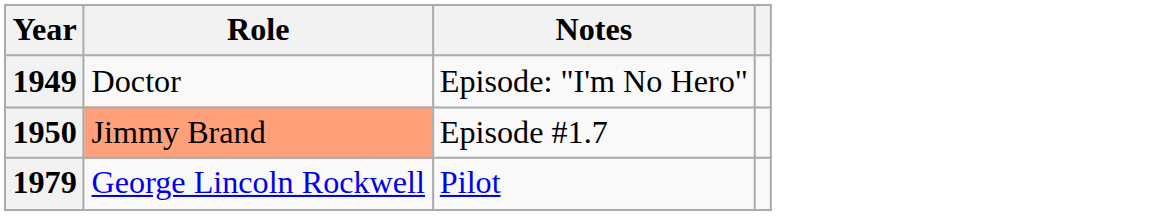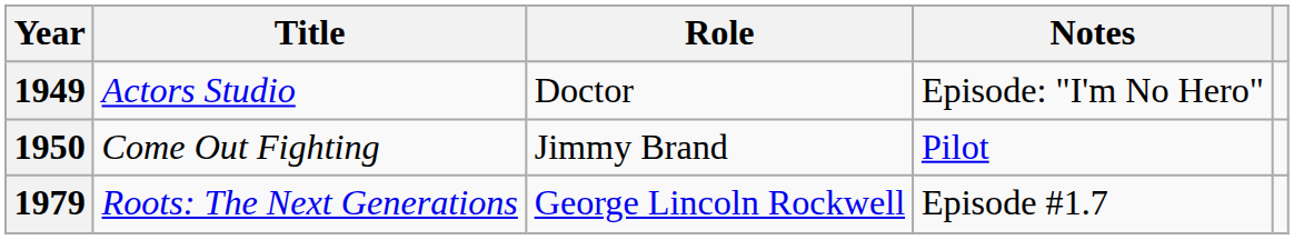 <table class="wikitable sortable plainrowheaders" style="margin-right: 0;">
 <tr>
 <th scope="col">Year</th>
+<th scope="col">Title</th>
 <th scope="col">Role</th>
 <th scope="col">Notes</th>
 <th scope="col"></th>
 </tr>
 <tr>
 <th scope="row">1949</th>
+<td><em><a href='#'>Actors Studio</a></em></td>
 <td>Doctor</td>
 <td>Episode: "I'm No Hero"</td>
 <td></td>
 </tr>
 <tr>
 <th scope="row">1950</th>
-<td style="background: lightsalmon;">Jimmy Brand</td>
-<td>Episode #1.7</td>
+<td><em>Come Out Fighting</em></td>
+<td>Jimmy Brand</td>
+<td><a href='#'>Pilot</a></td>
 <td></td>
 </tr>
 <tr>
 <th scope="row">1979</th>
+<td><em><a href='#'>Roots: The Next Generations</a></em></td>
 <td><a href='#'>George Lincoln Rockwell</a></td>
-<td><a href='#'>Pilot</a></td>
+<td>Episode #1.7</td>
 <td></td>
 </tr>
 </table>
